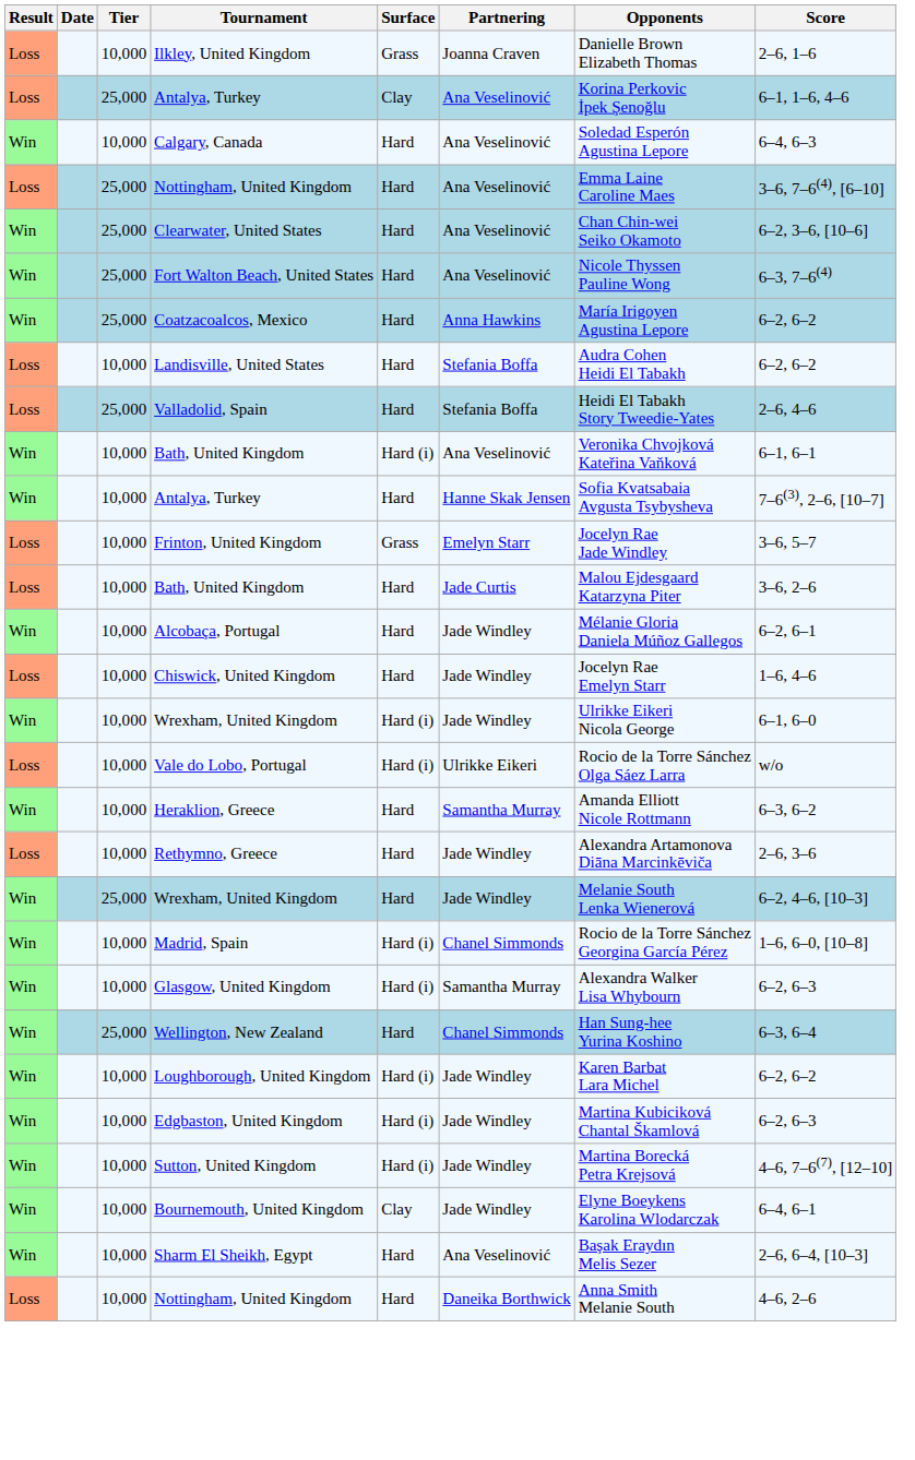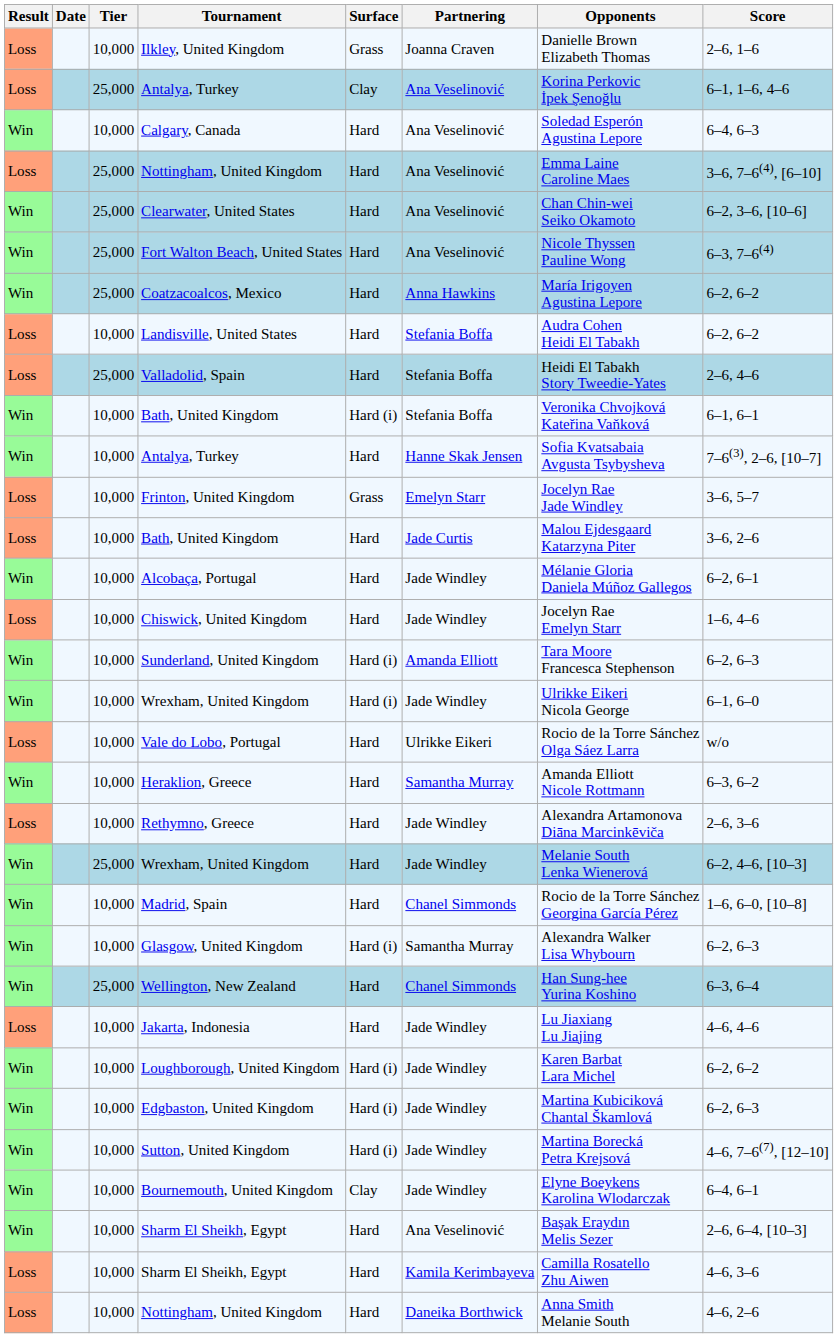 <table class="sortable wikitable">
 <tr>
 <th>Result</th>
 <th>Date</th>
 <th>Tier</th>
 <th>Tournament</th>
 <th>Surface</th>
 <th>Partnering</th>
 <th>Opponents</th>
 <th class="unsortable">Score</th>
 </tr>
 <tr bgcolor=#f0f8ff>
 <td style="background:#ffa07a;">Loss</td>
 <td></td>
 <td>10,000</td>
 <td><a href='#'>Ilkley</a>, United Kingdom</td>
 <td>Grass</td>
 <td> Joanna Craven</td>
 <td> Danielle Brown <br>  Elizabeth Thomas</td>
 <td>2–6, 1–6</td>
 </tr>
 <tr style="background:lightblue;">
 <td style="background:#ffa07a;">Loss</td>
 <td></td>
 <td>25,000</td>
 <td><a href='#'>Antalya</a>, Turkey</td>
 <td>Clay</td>
 <td> <a href='#'>Ana Veselinović</a></td>
 <td> <a href='#'>Korina Perkovic</a> <br>  <a href='#'>İpek Şenoğlu</a></td>
 <td>6–1, 1–6, 4–6</td>
 </tr>
 <tr bgcolor=#f0f8ff>
 <td style="background:#98fb98;">Win</td>
 <td></td>
 <td>10,000</td>
 <td><a href='#'>Calgary</a>, Canada</td>
 <td>Hard</td>
 <td> Ana Veselinović</td>
 <td> <a href='#'>Soledad Esperón</a> <br>  <a href='#'>Agustina Lepore</a></td>
 <td>6–4, 6–3</td>
 </tr>
 <tr style="background:lightblue;">
 <td style="background:#ffa07a;">Loss</td>
 <td></td>
 <td>25,000</td>
 <td><a href='#'>Nottingham</a>, United Kingdom</td>
 <td>Hard</td>
 <td> Ana Veselinović</td>
 <td> <a href='#'>Emma Laine</a> <br>  <a href='#'>Caroline Maes</a></td>
 <td>3–6, 7–6<sup>(4)</sup>, [6–10]</td>
 </tr>
 <tr style="background:lightblue;">
 <td style="background:#98fb98;">Win</td>
 <td></td>
 <td>25,000</td>
 <td><a href='#'>Clearwater</a>, United States</td>
 <td>Hard</td>
 <td> Ana Veselinović</td>
 <td> <a href='#'>Chan Chin-wei</a> <br>  <a href='#'>Seiko Okamoto</a></td>
 <td>6–2, 3–6, [10–6]</td>
 </tr>
 <tr style="background:lightblue;">
 <td style="background:#98fb98;">Win</td>
 <td></td>
 <td>25,000</td>
 <td><a href='#'>Fort Walton Beach</a>, United States</td>
 <td>Hard</td>
 <td> Ana Veselinović</td>
 <td> <a href='#'>Nicole Thyssen</a> <br>  <a href='#'>Pauline Wong</a></td>
 <td>6–3, 7–6<sup>(4)</sup></td>
 </tr>
 <tr style="background:lightblue;">
 <td style="background:#98fb98;">Win</td>
 <td></td>
 <td>25,000</td>
 <td><a href='#'>Coatzacoalcos</a>, Mexico</td>
 <td>Hard</td>
 <td> <a href='#'>Anna Hawkins</a></td>
 <td> <a href='#'>María Irigoyen</a> <br>  <a href='#'>Agustina Lepore</a></td>
 <td>6–2, 6–2</td>
 </tr>
 <tr bgcolor=#f0f8ff>
 <td style="background:#ffa07a;">Loss</td>
 <td></td>
 <td>10,000</td>
 <td><a href='#'>Landisville</a>, United States</td>
 <td>Hard</td>
 <td> <a href='#'>Stefania Boffa</a></td>
 <td> <a href='#'>Audra Cohen</a> <br>  <a href='#'>Heidi El Tabakh</a></td>
 <td>6–2, 6–2</td>
 </tr>
 <tr style="background:lightblue;">
 <td style="background:#ffa07a;">Loss</td>
 <td></td>
 <td>25,000</td>
 <td><a href='#'>Valladolid</a>, Spain</td>
 <td>Hard</td>
 <td> Stefania Boffa</td>
 <td> Heidi El Tabakh <br>  <a href='#'>Story Tweedie-Yates</a></td>
 <td>2–6, 4–6</td>
 </tr>
 <tr bgcolor=#f0f8ff>
 <td style="background:#98fb98;">Win</td>
 <td></td>
 <td>10,000</td>
 <td><a href='#'>Bath</a>, United Kingdom</td>
 <td>Hard (i)</td>
-<td> Ana Veselinović</td>
+<td> Stefania Boffa</td>
 <td> <a href='#'>Veronika Chvojková</a> <br>  <a href='#'>Kateřina Vaňková</a></td>
 <td>6–1, 6–1</td>
 </tr>
 <tr bgcolor=#f0f8ff>
 <td style="background:#98fb98;">Win</td>
 <td></td>
 <td>10,000</td>
 <td><a href='#'>Antalya</a>, Turkey</td>
 <td>Hard</td>
 <td> <a href='#'>Hanne Skak Jensen</a></td>
 <td> <a href='#'>Sofia Kvatsabaia</a> <br>  <a href='#'>Avgusta Tsybysheva</a></td>
 <td>7–6<sup>(3)</sup>, 2–6, [10–7]</td>
 </tr>
 <tr bgcolor=#f0f8ff>
 <td style="background:#ffa07a;">Loss</td>
 <td></td>
 <td>10,000</td>
 <td><a href='#'>Frinton</a>, United Kingdom</td>
 <td>Grass</td>
 <td> <a href='#'>Emelyn Starr</a></td>
 <td> <a href='#'>Jocelyn Rae</a> <br>  <a href='#'>Jade Windley</a></td>
 <td>3–6, 5–7</td>
 </tr>
 <tr bgcolor=#f0f8ff>
 <td style="background:#ffa07a;">Loss</td>
 <td></td>
 <td>10,000</td>
 <td><a href='#'>Bath</a>, United Kingdom</td>
 <td>Hard</td>
 <td> <a href='#'>Jade Curtis</a></td>
 <td> <a href='#'>Malou Ejdesgaard</a> <br>  <a href='#'>Katarzyna Piter</a></td>
 <td>3–6, 2–6</td>
 </tr>
 <tr bgcolor=#f0f8ff>
 <td style="background:#98fb98;">Win</td>
 <td></td>
 <td>10,000</td>
 <td><a href='#'>Alcobaça</a>, Portugal</td>
 <td>Hard</td>
 <td> Jade Windley</td>
 <td> <a href='#'>Mélanie Gloria</a> <br>  <a href='#'>Daniela Múñoz Gallegos</a></td>
 <td>6–2, 6–1</td>
 </tr>
 <tr bgcolor=#f0f8ff>
 <td style="background:#ffa07a;">Loss</td>
 <td></td>
 <td>10,000</td>
 <td><a href='#'>Chiswick</a>, United Kingdom</td>
 <td>Hard</td>
 <td> Jade Windley</td>
 <td> Jocelyn Rae <br>  <a href='#'>Emelyn Starr</a></td>
 <td>1–6, 4–6</td>
 </tr>
 <tr bgcolor=#f0f8ff>
 <td style="background:#98fb98;">Win</td>
 <td></td>
 <td>10,000</td>
+<td><a href='#'>Sunderland</a>, United Kingdom</td>
+<td>Hard (i)</td>
+<td> <a href='#'>Amanda Elliott</a></td>
+<td> <a href='#'>Tara Moore</a> <br>  Francesca Stephenson</td>
+<td>6–2, 6–3</td>
+</tr>
+<tr bgcolor=#f0f8ff>
+<td style="background:#98fb98;">Win</td>
+<td></td>
+<td>10,000</td>
 <td>Wrexham, United Kingdom</td>
 <td>Hard (i)</td>
 <td> Jade Windley</td>
 <td> <a href='#'>Ulrikke Eikeri</a> <br>  Nicola George</td>
 <td>6–1, 6–0</td>
 </tr>
 <tr bgcolor=#f0f8ff>
 <td style="background:#ffa07a;">Loss</td>
 <td></td>
 <td>10,000</td>
 <td><a href='#'>Vale do Lobo</a>, Portugal</td>
-<td>Hard (i)</td>
+<td>Hard</td>
 <td> Ulrikke Eikeri</td>
 <td> Rocio de la Torre Sánchez <br>  <a href='#'>Olga Sáez Larra</a></td>
 <td>w/o</td>
 </tr>
 <tr bgcolor=#f0f8ff>
 <td style="background:#98fb98;">Win</td>
 <td></td>
 <td>10,000</td>
 <td><a href='#'>Heraklion</a>, Greece</td>
 <td>Hard</td>
 <td> <a href='#'>Samantha Murray</a></td>
 <td> Amanda Elliott <br>  <a href='#'>Nicole Rottmann</a></td>
 <td>6–3, 6–2</td>
 </tr>
 <tr bgcolor=#f0f8ff>
 <td style="background:#ffa07a;">Loss</td>
 <td></td>
 <td>10,000</td>
 <td><a href='#'>Rethymno</a>, Greece</td>
 <td>Hard</td>
 <td> Jade Windley</td>
 <td> Alexandra Artamonova <br>  <a href='#'>Diāna Marcinkēviča</a></td>
 <td>2–6, 3–6</td>
 </tr>
 <tr style="background:lightblue;">
 <td style="background:#98fb98;">Win</td>
 <td></td>
 <td>25,000</td>
 <td>Wrexham, United Kingdom</td>
 <td>Hard</td>
 <td> Jade Windley</td>
 <td> <a href='#'>Melanie South</a> <br>  <a href='#'>Lenka Wienerová</a></td>
 <td>6–2, 4–6, [10–3]</td>
 </tr>
 <tr bgcolor=#f0f8ff>
 <td style="background:#98fb98;">Win</td>
 <td></td>
 <td>10,000</td>
 <td><a href='#'>Madrid</a>, Spain</td>
-<td>Hard (i)</td>
+<td>Hard</td>
 <td> <a href='#'>Chanel Simmonds</a></td>
 <td> Rocio de la Torre Sánchez <br>  <a href='#'>Georgina García Pérez</a></td>
 <td>1–6, 6–0, [10–8]</td>
 </tr>
 <tr style="background:#f0f8ff;">
 <td style="background:#98fb98;">Win</td>
 <td></td>
 <td>10,000</td>
 <td><a href='#'>Glasgow</a>, United Kingdom</td>
 <td>Hard (i)</td>
 <td> Samantha Murray</td>
 <td> Alexandra Walker <br>  <a href='#'>Lisa Whybourn</a></td>
 <td>6–2, 6–3</td>
 </tr>
 <tr style="background:lightblue;">
 <td style="background:#98fb98;">Win</td>
 <td></td>
 <td>25,000</td>
 <td><a href='#'>Wellington</a>, New Zealand</td>
 <td>Hard</td>
 <td> <a href='#'>Chanel Simmonds</a></td>
 <td> <a href='#'>Han Sung-hee</a> <br>  <a href='#'>Yurina Koshino</a></td>
 <td>6–3, 6–4</td>
+</tr>
+<tr style="background:#f0f8ff;">
+<td style="background:#ffa07a;">Loss</td>
+<td></td>
+<td>10,000</td>
+<td><a href='#'>Jakarta</a>, Indonesia</td>
+<td>Hard</td>
+<td> Jade Windley</td>
+<td> <a href='#'>Lu Jiaxiang</a> <br>  <a href='#'>Lu Jiajing</a></td>
+<td>4–6, 4–6</td>
 </tr>
 <tr style="background:#f0f8ff;">
 <td style="background:#98fb98;">Win</td>
 <td></td>
 <td>10,000</td>
 <td><a href='#'>Loughborough</a>, United Kingdom</td>
 <td>Hard (i)</td>
 <td> Jade Windley</td>
 <td> <a href='#'>Karen Barbat</a> <br>  <a href='#'>Lara Michel</a></td>
 <td>6–2, 6–2</td>
 </tr>
 <tr style="background:#f0f8ff;">
 <td style="background:#98fb98;">Win</td>
 <td></td>
 <td>10,000</td>
 <td><a href='#'>Edgbaston</a>, United Kingdom</td>
 <td>Hard (i)</td>
 <td> Jade Windley</td>
 <td> <a href='#'>Martina Kubiciková</a> <br>  <a href='#'>Chantal Škamlová</a></td>
 <td>6–2, 6–3</td>
 </tr>
 <tr style="background:#f0f8ff;">
 <td style="background:#98fb98;">Win</td>
 <td></td>
 <td>10,000</td>
 <td><a href='#'>Sutton</a>, United Kingdom</td>
 <td>Hard (i)</td>
 <td> Jade Windley</td>
 <td> <a href='#'>Martina Borecká</a> <br>  <a href='#'>Petra Krejsová</a></td>
 <td>4–6, 7–6<sup>(7)</sup>, [12–10]</td>
 </tr>
 <tr style="background:#f0f8ff;">
 <td style="background:#98fb98;">Win</td>
 <td></td>
 <td>10,000</td>
 <td><a href='#'>Bournemouth</a>, United Kingdom</td>
 <td>Clay</td>
 <td> Jade Windley</td>
 <td> <a href='#'>Elyne Boeykens</a> <br>  <a href='#'>Karolina Wlodarczak</a></td>
 <td>6–4, 6–1</td>
 </tr>
 <tr style="background:#f0f8ff;">
 <td style="background:#98fb98;">Win</td>
 <td></td>
 <td>10,000</td>
 <td><a href='#'>Sharm El Sheikh</a>, Egypt</td>
 <td>Hard</td>
 <td> Ana Veselinović</td>
 <td> <a href='#'>Başak Eraydın</a> <br>  <a href='#'>Melis Sezer</a></td>
 <td>2–6, 6–4, [10–3]</td>
 </tr>
 <tr style="background:#f0f8ff;">
 <td style="background:#ffa07a;">Loss</td>
 <td></td>
 <td>10,000</td>
+<td>Sharm El Sheikh, Egypt</td>
+<td>Hard</td>
+<td> <a href='#'>Kamila Kerimbayeva</a></td>
+<td> <a href='#'>Camilla Rosatello</a> <br>  <a href='#'>Zhu Aiwen</a></td>
+<td>4–6, 3–6</td>
+</tr>
+<tr style="background:#f0f8ff;">
+<td style="background:#ffa07a;">Loss</td>
+<td></td>
+<td>10,000</td>
 <td><a href='#'>Nottingham</a>, United Kingdom</td>
 <td>Hard</td>
 <td> <a href='#'>Daneika Borthwick</a></td>
 <td> <a href='#'>Anna Smith</a> <br>  Melanie South</td>
 <td>4–6, 2–6</td>
 </tr>
 </table>
